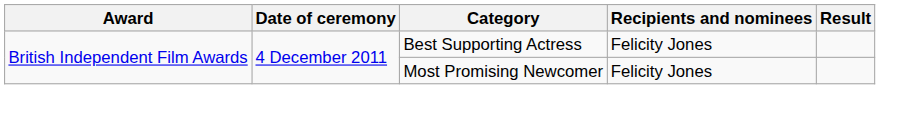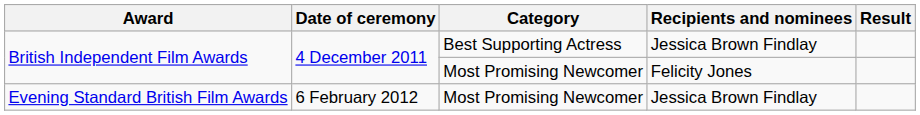 <table class="wikitable" style="font-size: 95%;">
 <tr>
 <th>Award</th>
 <th>Date of ceremony</th>
 <th>Category</th>
 <th>Recipients and nominees</th>
 <th>Result</th>
 </tr>
 <tr>
 <td rowspan="2"><a href='#'>British Independent Film Awards</a></td>
 <td rowspan="2"><a href='#'>4 December 2011</a></td>
 <td>Best Supporting Actress</td>
-<td>Felicity Jones</td>
+<td>Jessica Brown Findlay</td>
 <td></td>
 </tr>
 <tr>
 <td>Most Promising Newcomer</td>
 <td>Felicity Jones</td>
 <td></td>
 </tr>
+<tr>
+<td><a href='#'>Evening Standard British Film Awards</a></td>
+<td>6 February 2012</td>
+<td>Most Promising Newcomer</td>
+<td>Jessica Brown Findlay</td>
+<td></td>
+</tr>
 </table>
